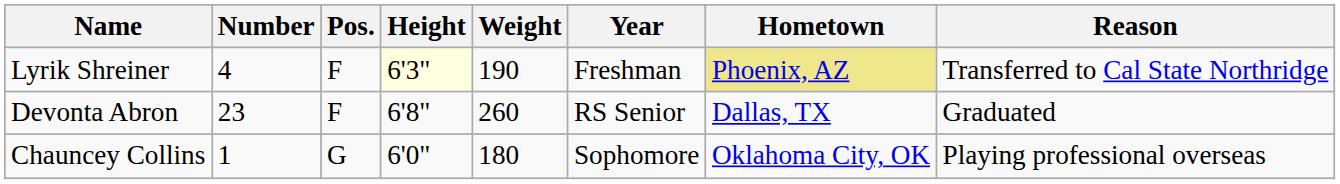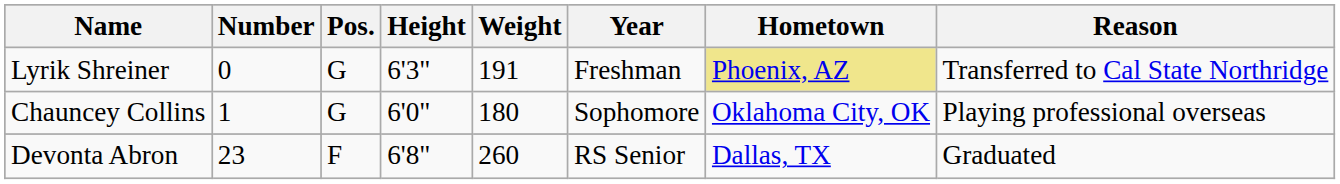 <table class="wikitable sortable" border="1">
 <tr>
 <th>Name</th>
 <th>Number</th>
 <th>Pos.</th>
 <th>Height</th>
 <th>Weight</th>
 <th>Year</th>
 <th>Hometown</th>
 <th class="unsortable">Reason</th>
 </tr>
 <tr>
 <td>Lyrik Shreiner</td>
-<td>4</td>
-<td>F</td>
-<td style="background: lightyellow;">6'3"</td>
-<td>190</td>
+<td>0</td>
+<td>G</td>
+<td>6'3"</td>
+<td>191</td>
 <td>Freshman</td>
 <td style="background: khaki;"><a href='#'>Phoenix, AZ</a></td>
 <td>Transferred to <a href='#'>Cal State Northridge</a></td>
+</tr>
+<tr>
+<td>Chauncey Collins</td>
+<td>1</td>
+<td>G</td>
+<td>6'0"</td>
+<td>180</td>
+<td>Sophomore</td>
+<td><a href='#'>Oklahoma City, OK</a></td>
+<td>Playing professional overseas</td>
 </tr>
 <tr>
 <td>Devonta Abron</td>
 <td>23</td>
 <td>F</td>
 <td>6'8"</td>
 <td>260</td>
 <td>RS Senior</td>
 <td><a href='#'>Dallas, TX</a></td>
 <td>Graduated</td>
 </tr>
-<tr>
-<td>Chauncey Collins</td>
-<td>1</td>
-<td>G</td>
-<td>6'0"</td>
-<td>180</td>
-<td>Sophomore</td>
-<td><a href='#'>Oklahoma City, OK</a></td>
-<td>Playing professional overseas</td>
-</tr>
 </table>
